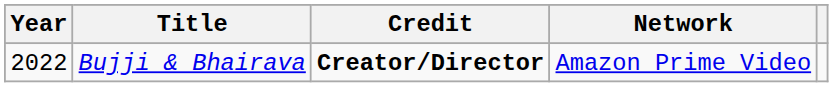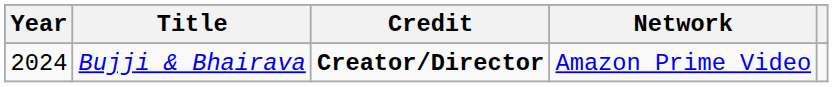 <table class="wikitable sortable col1center col4center">
 <tr>
 <th scope="col">Year</th>
 <th scope="col">Title</th>
 <th scope="col">Credit</th>
 <th class="unsortable" scope="col">Network</th>
 <th scope="col" class="unsortable"></th>
 </tr>
 <tr>
-<td>2022</td>
+<td>2024</td>
 <td><em><a href='#'>Bujji & Bhairava</a></em></td>
 <td><strong>Creator/Director</strong></td>
 <td><a href='#'>Amazon Prime Video</a></td>
 <td></td>
 </tr>
 </table>
